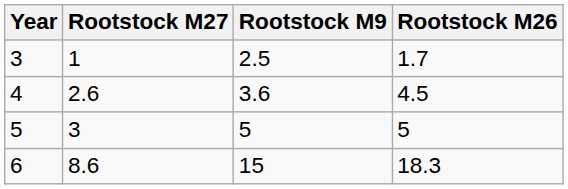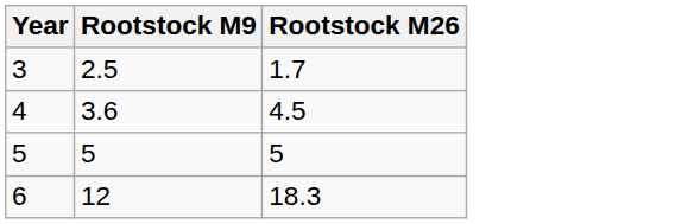 <table class="wikitable">
 <tr>
 <th>Year</th>
-<th>Rootstock M27</th>
 <th>Rootstock M9</th>
 <th>Rootstock M26</th>
 </tr>
 <tr>
 <td>3</td>
-<td>1</td>
 <td>2.5</td>
 <td>1.7</td>
 </tr>
 <tr>
 <td>4</td>
-<td>2.6</td>
 <td>3.6</td>
 <td>4.5</td>
 </tr>
 <tr>
 <td>5</td>
-<td>3</td>
 <td>5</td>
 <td>5</td>
 </tr>
 <tr>
 <td>6</td>
-<td>8.6</td>
-<td>15</td>
+<td>12</td>
 <td>18.3</td>
 </tr>
 </table>
